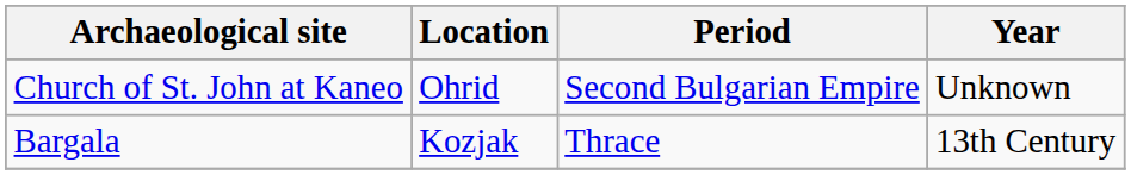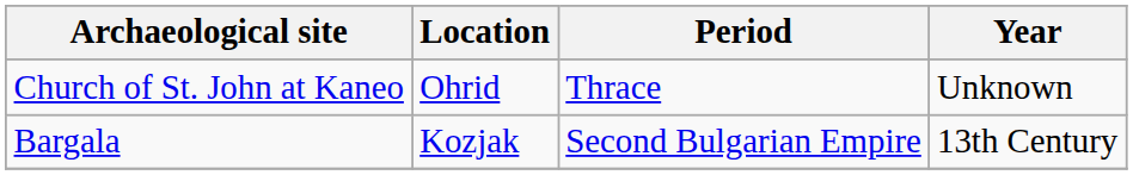 <table class="wikitable sortable">
 <tr>
 <th>Archaeological site</th>
 <th>Location</th>
 <th>Period</th>
 <th>Year</th>
 </tr>
 <tr>
 <td><a href='#'>Church of St. John at Kaneo</a></td>
 <td><a href='#'>Ohrid</a></td>
-<td><a href='#'>Second Bulgarian Empire</a></td>
+<td><a href='#'>Thrace</a></td>
 <td>Unknown</td>
 </tr>
 <tr>
 <td><a href='#'>Bargala</a></td>
 <td><a href='#'>Kozjak</a></td>
-<td><a href='#'>Thrace</a></td>
+<td><a href='#'>Second Bulgarian Empire</a></td>
 <td>13th Century</td>
 </tr>
 <tr \A>
 </tr>
 </table>
